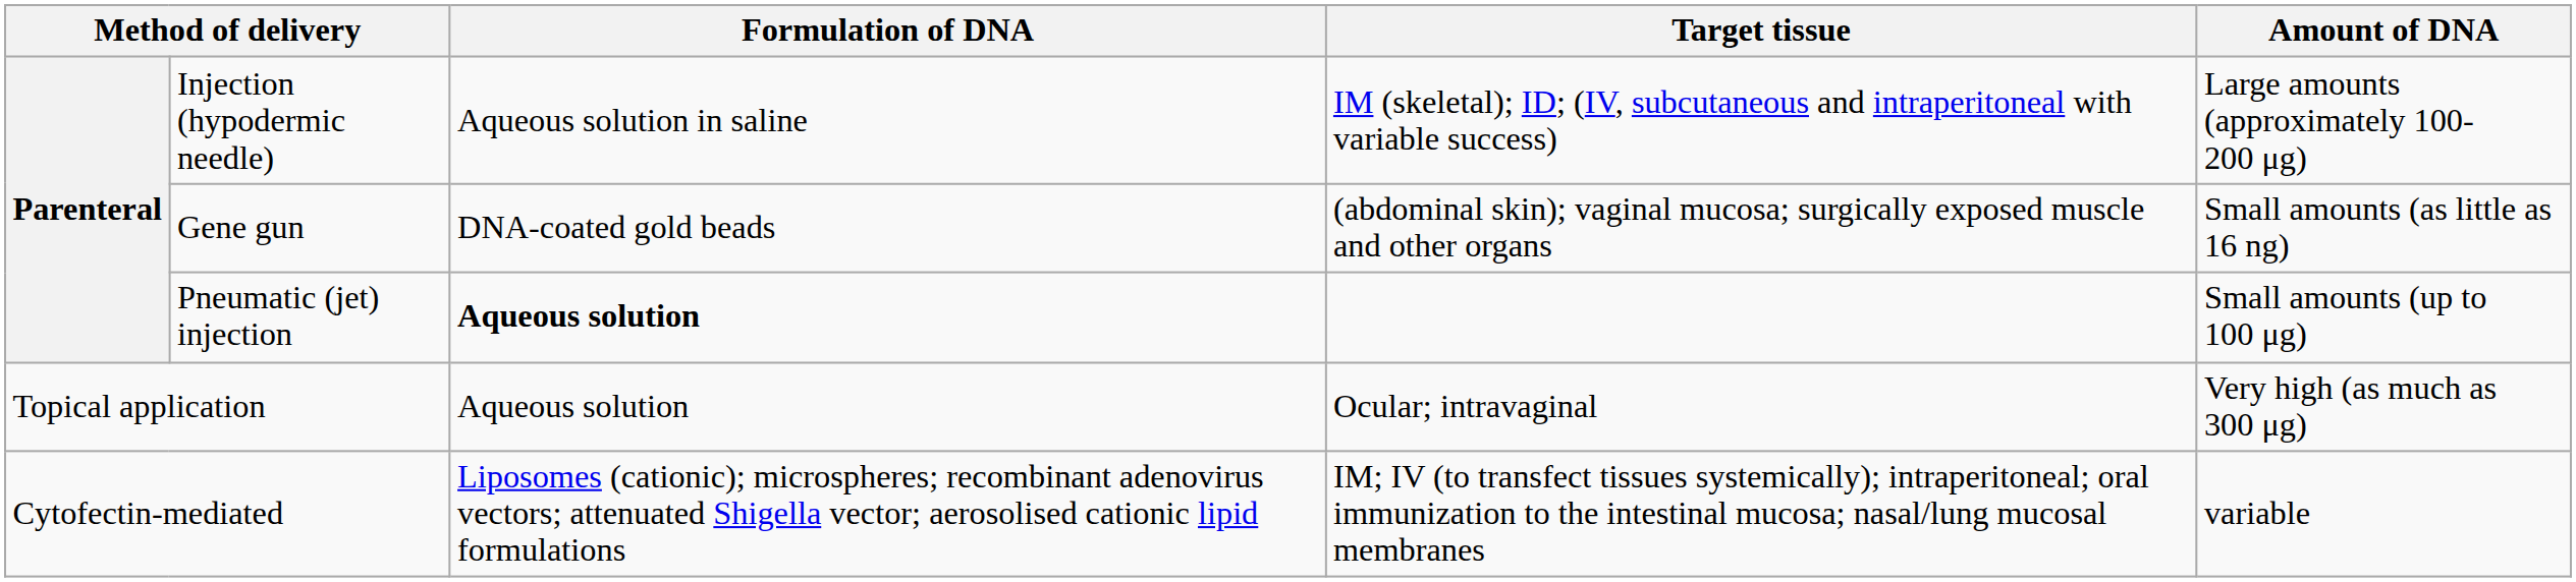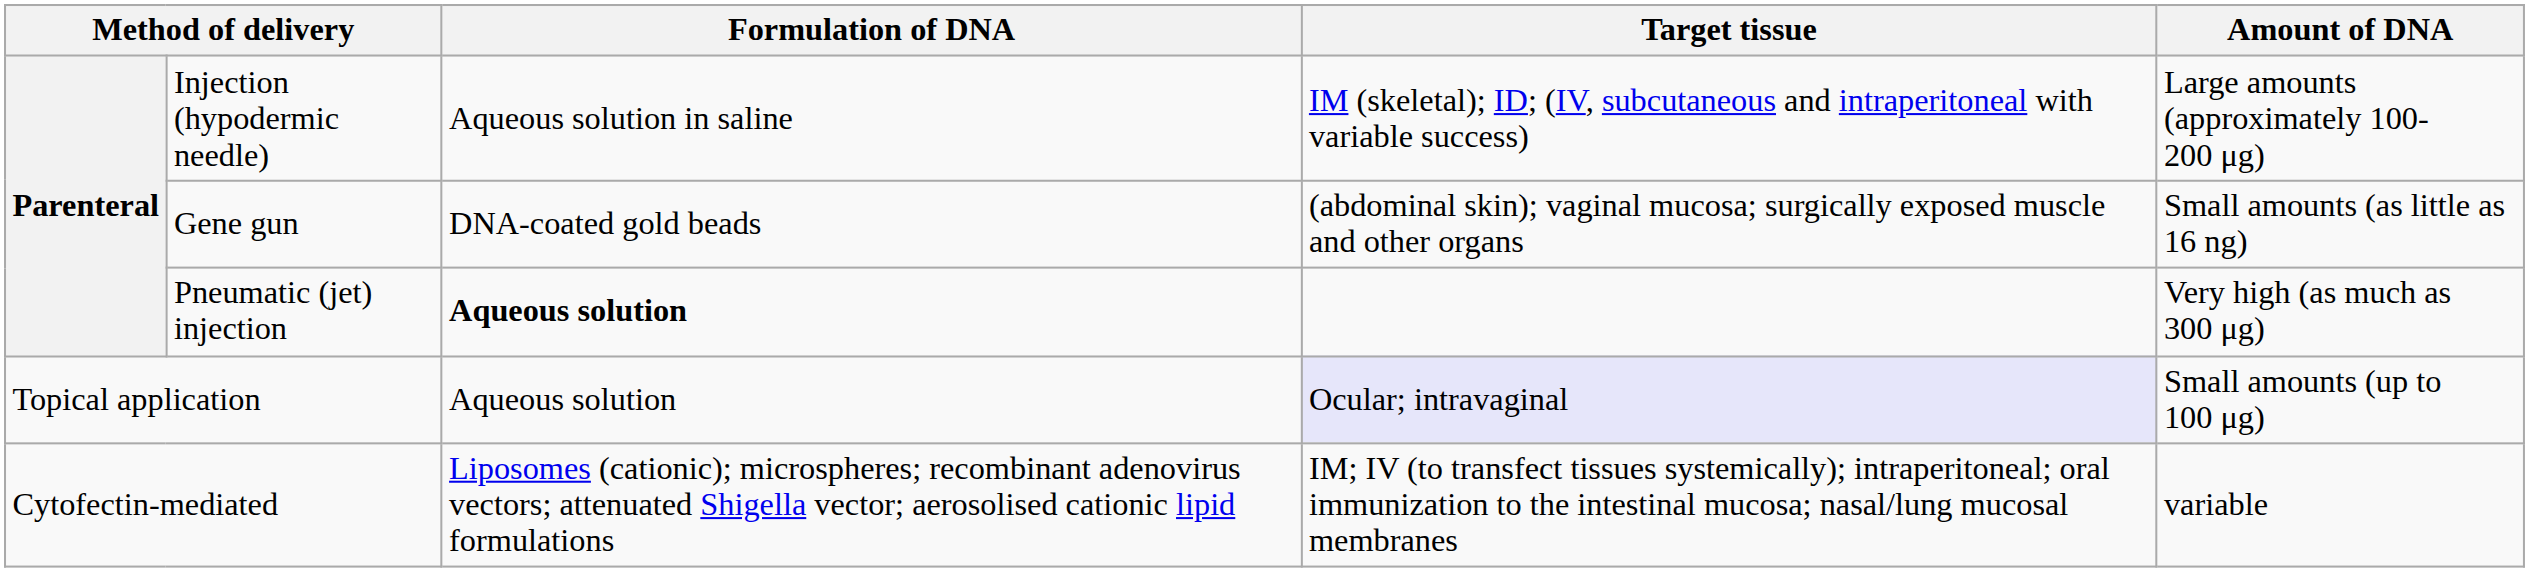 <table class="wikitable">
 <tr>
 <th colspan=2>Method of delivery</th>
 <th>Formulation of DNA</th>
 <th>Target tissue</th>
 <th>Amount of DNA</th>
 </tr>
 <tr>
 <th rowspan=3>Parenteral</th>
 <td>Injection (hypodermic needle)</td>
 <td>Aqueous solution in saline</td>
 <td><a href='#'>IM</a> (skeletal); <a href='#'>ID</a>; (<a href='#'>IV</a>, <a href='#'>subcutaneous</a> and <a href='#'>intraperitoneal</a> with variable success)</td>
 <td>Large amounts (approximately 100-200 μg)</td>
 </tr>
 <tr>
 <td>Gene gun</td>
 <td>DNA-coated gold beads</td>
 <td> (abdominal skin); vaginal mucosa; surgically exposed muscle and other organs</td>
 <td>Small amounts (as little as 16 ng)</td>
 </tr>
 <tr>
 <td>Pneumatic (jet) injection</td>
 <td><strong>Aqueous solution</strong></td>
 <td></td>
-<td>Small amounts (up to 100 μg)</td>
+<td>Very high (as much as 300 μg)</td>
 </tr>
 <tr>
 <td colspan=2>Topical application</td>
 <td>Aqueous solution</td>
-<td>Ocular; intravaginal</td>
-<td>Very high (as much as 300 μg)</td>
+<td style="background: lavender;">Ocular; intravaginal</td>
+<td>Small amounts (up to 100 μg)</td>
 </tr>
 <tr>
 <td colspan=2>Cytofectin-mediated</td>
 <td><a href='#'>Liposomes</a> (cationic); microspheres; recombinant adenovirus vectors; attenuated <a href='#'>Shigella</a> vector; aerosolised cationic <a href='#'>lipid</a> formulations</td>
 <td>IM; IV (to transfect tissues systemically); intraperitoneal; oral immunization to the intestinal mucosa; nasal/lung mucosal membranes</td>
 <td>variable</td>
 </tr>
 </table>
